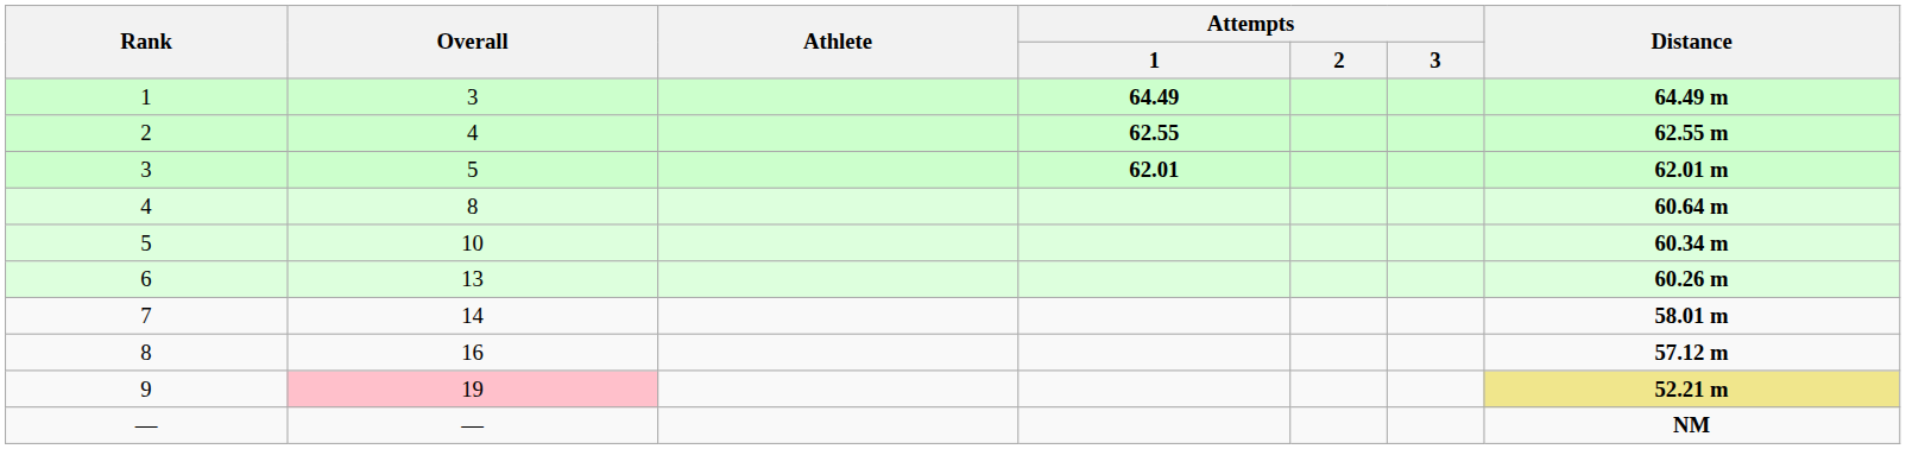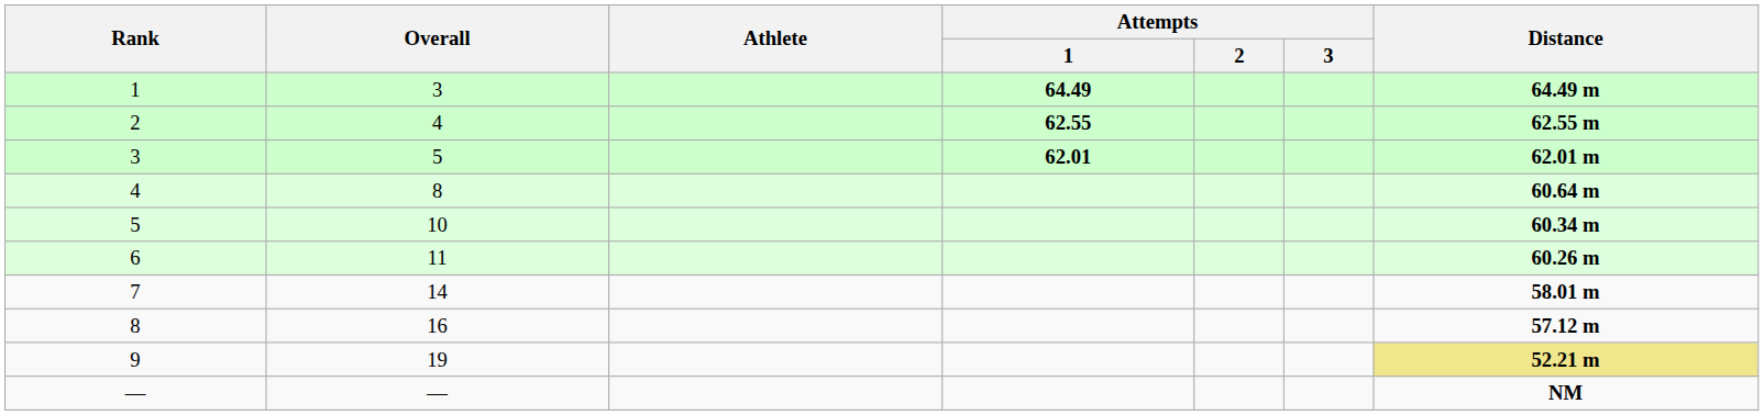 <table class="wikitable" style=" text-align:center; font-size:110%;" width="95%">
 <tr>
 <th rowspan="2">Rank</th>
 <th rowspan="2">Overall</th>
 <th rowspan="2">Athlete</th>
 <th colspan="3">Attempts</th>
 <th rowspan="2">Distance</th>
 </tr>
 <tr>
 <th>1</th>
 <th>2</th>
 <th>3</th>
 </tr>
 <tr style="background:#ccffcc;">
 <td>1</td>
 <td>3</td>
 <td align=left></td>
 <td><strong>64.49</strong></td>
 <td></td>
 <td></td>
 <td><strong>64.49 m </strong></td>
 </tr>
 <tr style="background:#ccffcc;">
 <td>2</td>
 <td>4</td>
 <td align=left></td>
 <td><strong>62.55</strong></td>
 <td></td>
 <td></td>
 <td><strong>62.55 m </strong></td>
 </tr>
 <tr style="background:#ccffcc;">
 <td>3</td>
 <td>5</td>
 <td align=left></td>
 <td><strong>62.01</strong></td>
 <td></td>
 <td></td>
 <td><strong>62.01 m </strong></td>
 </tr>
 <tr style="background:#ddffdd;">
 <td>4</td>
 <td>8</td>
 <td align=left></td>
 <td></td>
 <td></td>
 <td></td>
 <td><strong>60.64 m </strong></td>
 </tr>
 <tr style="background:#ddffdd;">
 <td>5</td>
 <td>10</td>
 <td align=left></td>
 <td></td>
 <td></td>
 <td></td>
 <td><strong>60.34 m </strong></td>
 </tr>
 <tr style="background:#ddffdd;">
 <td>6</td>
-<td>13</td>
+<td>11</td>
 <td align=left></td>
 <td></td>
 <td></td>
 <td></td>
 <td><strong>60.26 m </strong></td>
 </tr>
 <tr>
 <td>7</td>
 <td>14</td>
 <td align=left></td>
 <td></td>
 <td></td>
 <td></td>
 <td><strong>58.01 m </strong></td>
 </tr>
 <tr>
 <td>8</td>
 <td>16</td>
 <td align=left></td>
 <td></td>
 <td></td>
 <td></td>
 <td><strong>57.12 m </strong></td>
 </tr>
 <tr>
 <td>9</td>
-<td style="background: pink;">19</td>
+<td>19</td>
 <td align=left></td>
 <td></td>
 <td></td>
 <td></td>
 <td style="background: khaki;"><strong>52.21 m </strong></td>
 </tr>
 <tr>
 <td>—</td>
 <td>—</td>
 <td align=left></td>
 <td></td>
 <td></td>
 <td></td>
 <td><strong>NM </strong></td>
 </tr>
 </table>
